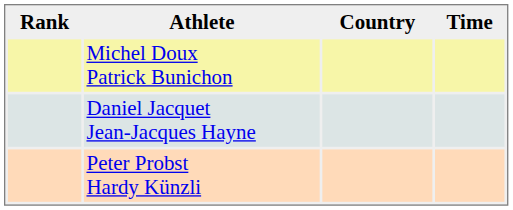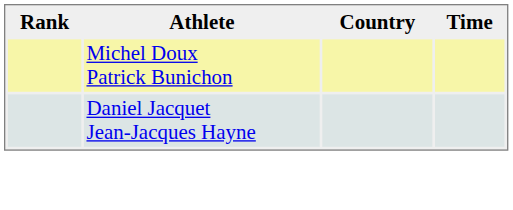 <table style="border-style:solid;border-width:1px;border-color:#808080;background-color:#EFEFEF" cellspacing="2" cellpadding="2" width="385px">
 <tr bgcolor="#EFEFEF">
 <th>Rank</th>
 <th>Athlete</th>
 <th>Country</th>
 <th>Time</th>
 </tr>
 <tr bgcolor="#F7F6A8">
 <td align=center></td>
 <td><a href='#'>Michel Doux</a><br><a href='#'>Patrick Bunichon</a></td>
 <td></td>
 <td align="right"></td>
 </tr>
 <tr bgcolor="#DCE5E5">
 <td align=center></td>
 <td><a href='#'>Daniel Jacquet</a><br><a href='#'>Jean-Jacques Hayne</a></td>
 <td></td>
 <td align="right"></td>
 </tr>
-<tr bgcolor="#FFDAB9">
-<td align=center></td>
-<td><a href='#'>Peter Probst</a><br><a href='#'>Hardy Künzli</a></td>
-<td></td>
-<td align="right"></td>
-</tr>
 </table>
